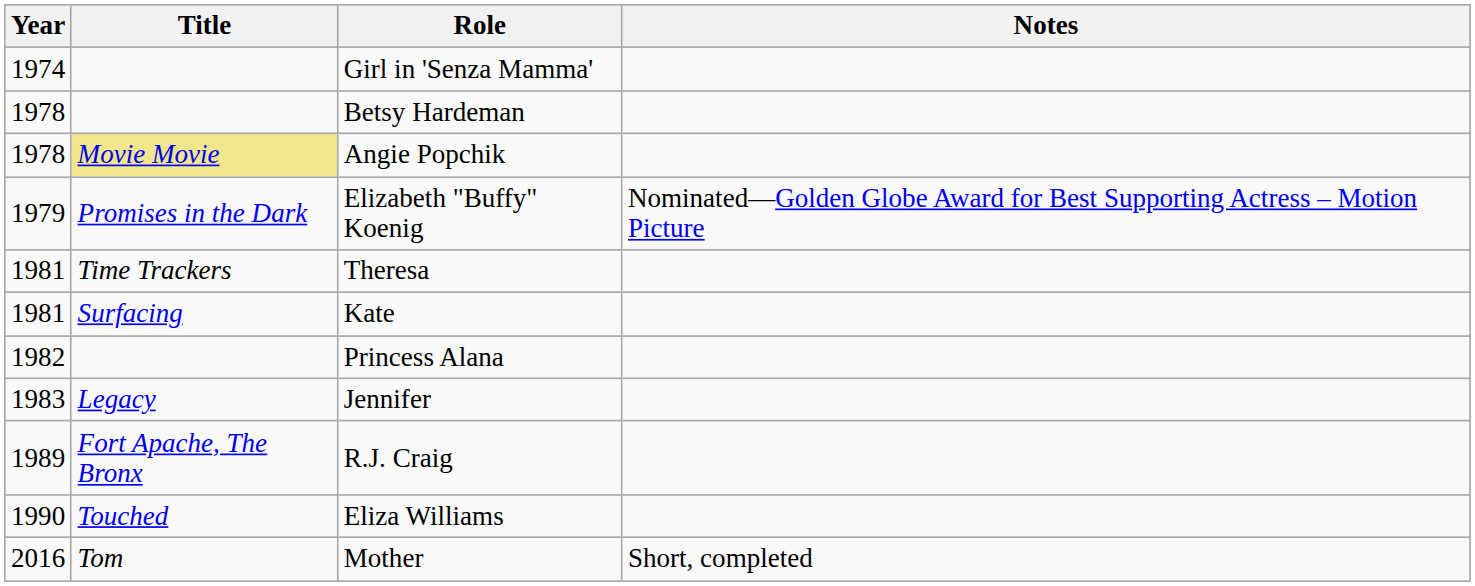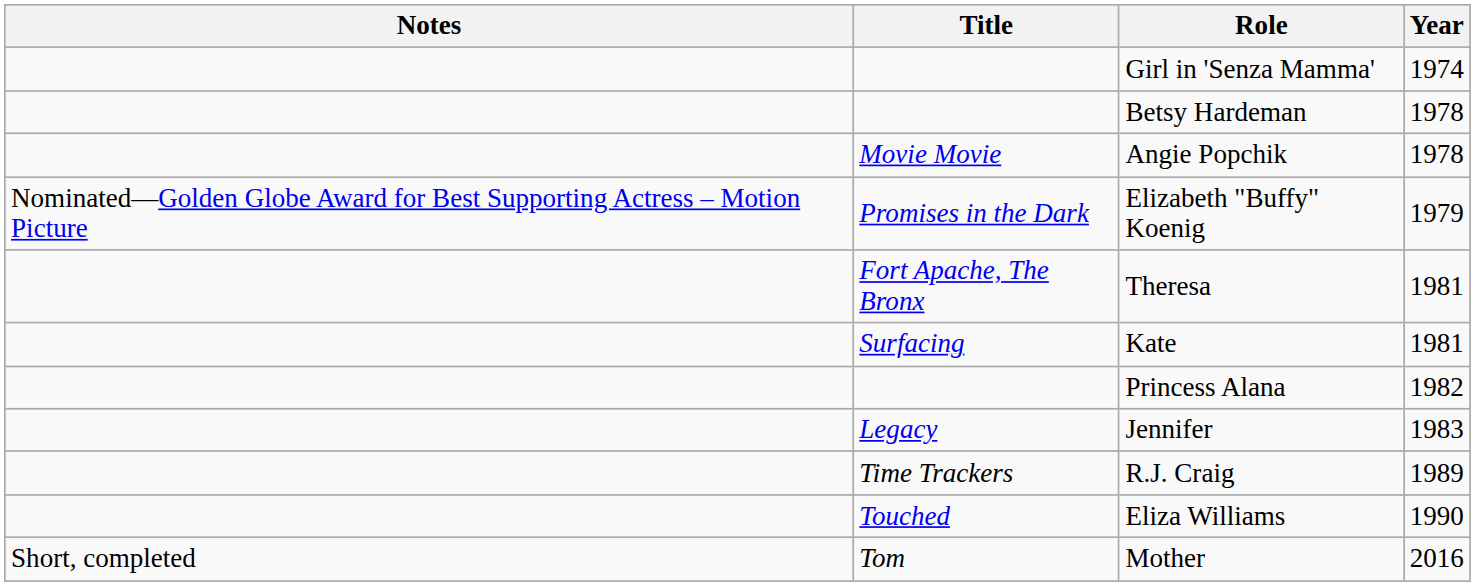 <table class="wikitable sortable">
 <tr>
-<th>Year</th>
+<th class="unsortable">Notes</th>
 <th>Title</th>
 <th>Role</th>
-<th class="unsortable">Notes</th>
+<th>Year</th>
 </tr>
 <tr>
-<td>1974</td>
+<td></td>
 <td><em></em></td>
 <td>Girl in 'Senza Mamma'</td>
-<td></td>
+<td>1974</td>
 </tr>
 <tr>
-<td>1978</td>
+<td></td>
 <td><em></em></td>
 <td>Betsy Hardeman</td>
-<td></td>
+<td>1978</td>
 </tr>
 <tr>
+<td></td>
+<td><em><a href='#'>Movie Movie</a></em></td>
+<td>Angie Popchik</td>
 <td>1978</td>
-<td style="background: khaki;"><em><a href='#'>Movie Movie</a></em></td>
-<td>Angie Popchik</td>
-<td></td>
 </tr>
 <tr>
-<td>1979</td>
+<td>Nominated—<a href='#'>Golden Globe Award for Best Supporting Actress – Motion Picture</a></td>
 <td><em><a href='#'>Promises in the Dark</a></em></td>
 <td>Elizabeth "Buffy" Koenig</td>
-<td>Nominated—<a href='#'>Golden Globe Award for Best Supporting Actress – Motion Picture</a></td>
+<td>1979</td>
 </tr>
 <tr>
+<td></td>
+<td><em><a href='#'>Fort Apache, The Bronx</a></em></td>
+<td>Theresa</td>
 <td>1981</td>
-<td><em>Time Trackers</em></td>
-<td>Theresa</td>
-<td></td>
 </tr>
 <tr>
-<td>1981</td>
+<td></td>
 <td><em><a href='#'>Surfacing</a></em></td>
 <td>Kate</td>
-<td></td>
+<td>1981</td>
 </tr>
 <tr>
-<td>1982</td>
+<td></td>
 <td><em></em></td>
 <td>Princess Alana</td>
-<td></td>
+<td>1982</td>
 </tr>
 <tr>
-<td>1983</td>
+<td></td>
 <td><em><a href='#'>Legacy</a></em></td>
 <td>Jennifer</td>
-<td></td>
+<td>1983</td>
 </tr>
 <tr>
+<td></td>
+<td><em>Time Trackers</em></td>
+<td>R.J. Craig</td>
 <td>1989</td>
-<td><em><a href='#'>Fort Apache, The Bronx</a></em></td>
-<td>R.J. Craig</td>
-<td></td>
 </tr>
 <tr>
-<td>1990</td>
+<td></td>
 <td><em><a href='#'>Touched</a></em></td>
 <td>Eliza Williams</td>
-<td></td>
+<td>1990</td>
 </tr>
 <tr>
-<td>2016</td>
+<td>Short, completed</td>
 <td><em>Tom</em></td>
 <td>Mother</td>
-<td>Short, completed</td>
+<td>2016</td>
 </tr>
 </table>
